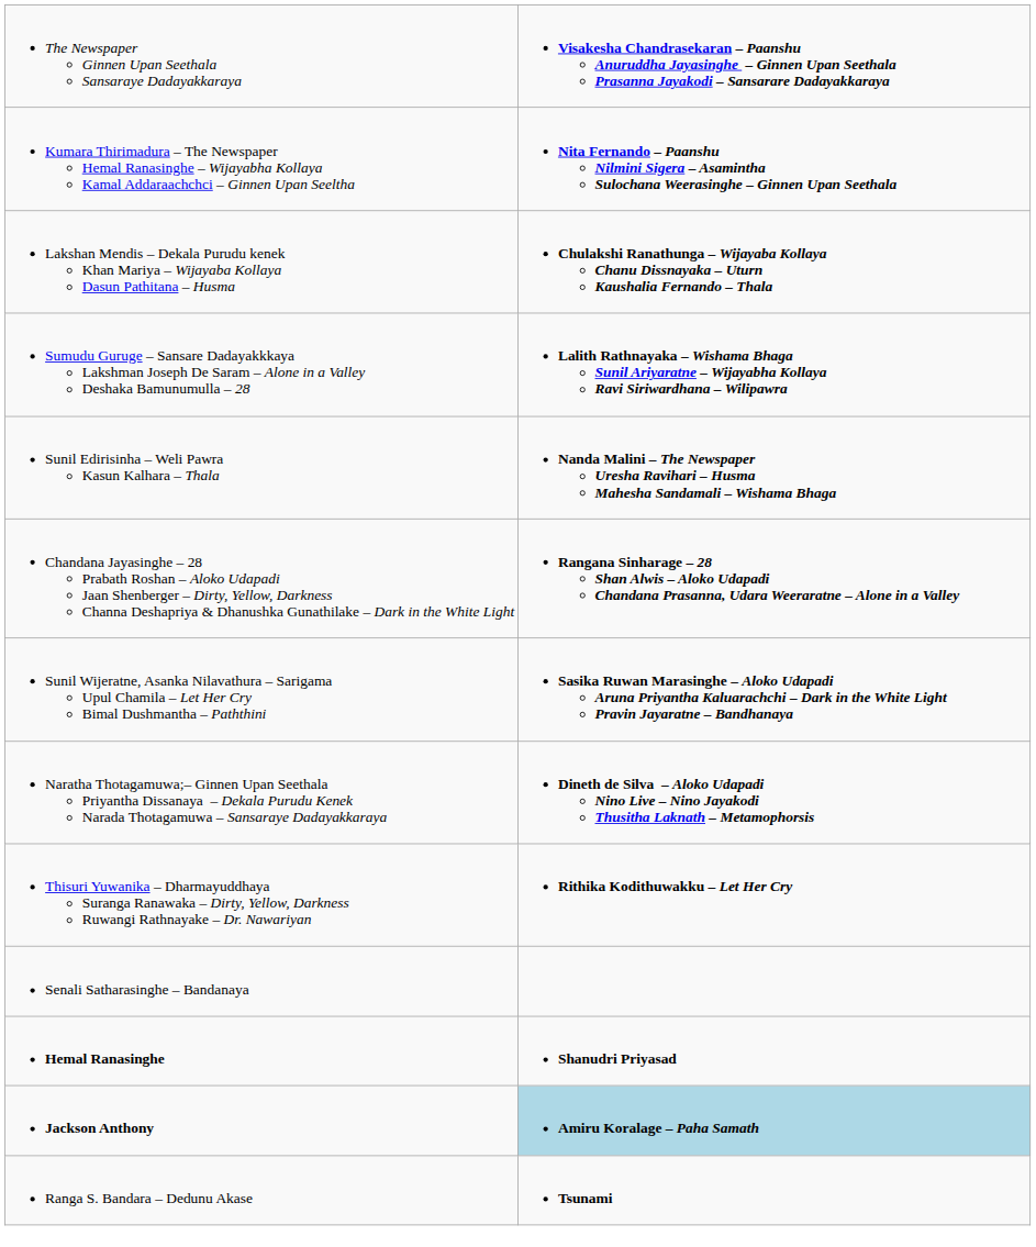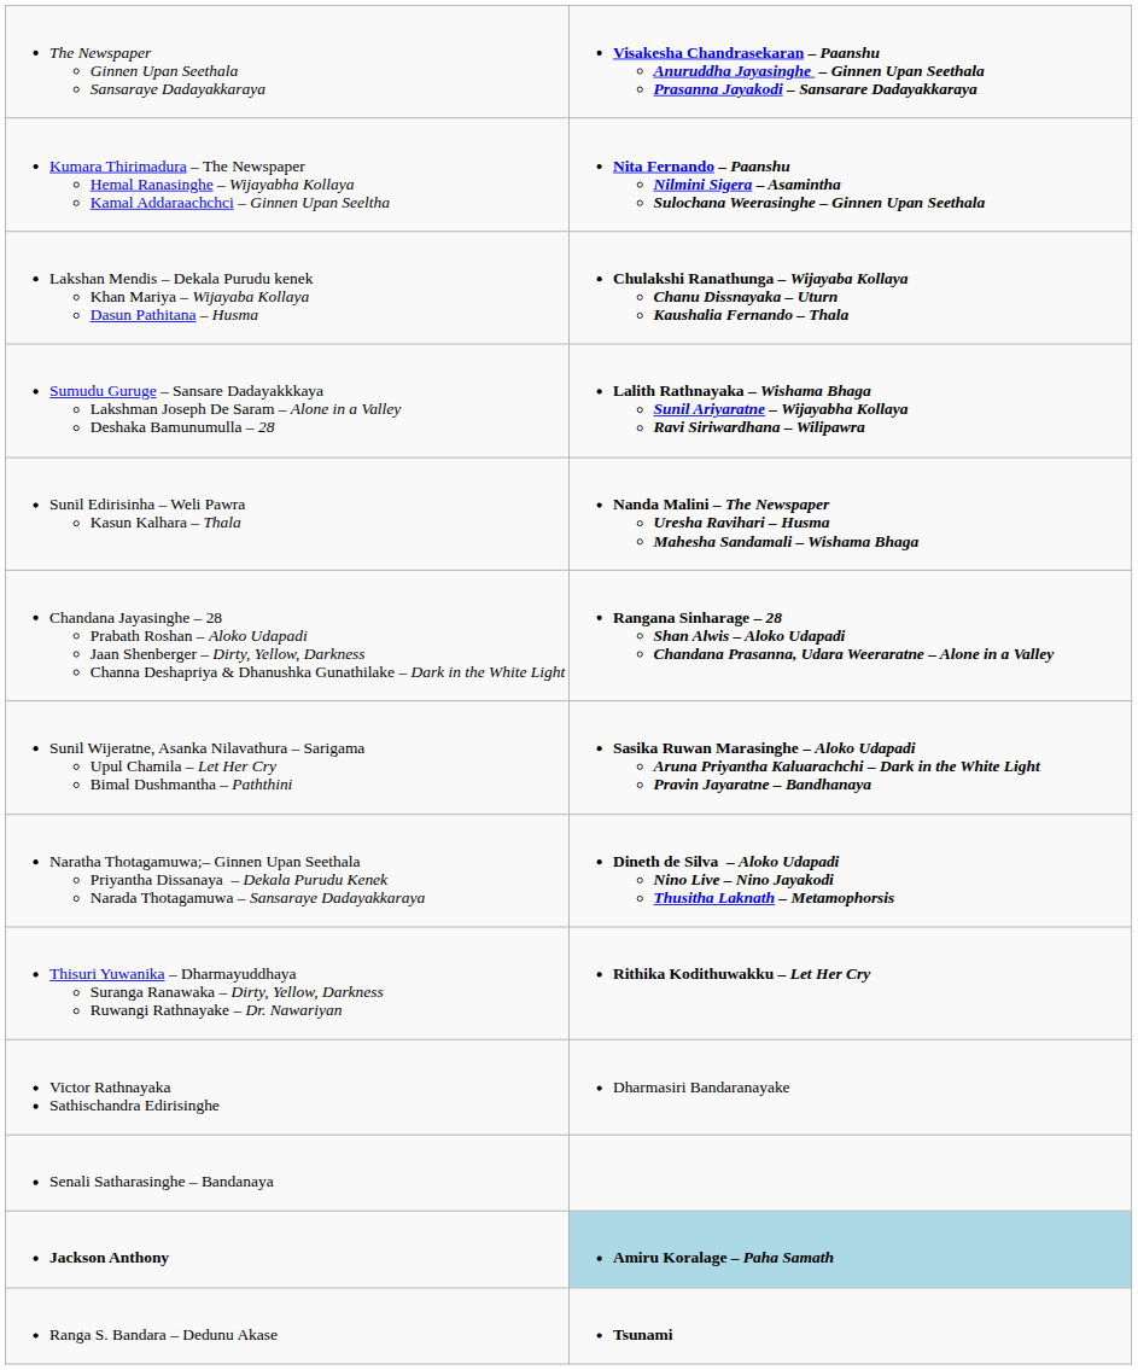 <table class=wikitable>
 <tr>
 <td style="vertical-align:top; width:50%;"><br><ul><li><em>The Newspaper </em> <ul><li><em>Ginnen Upan Seethala</em> </li><li><em>Sansaraye Dadayakkaraya</em> </li></ul></li></ul></td>
 <td style="vertical-align:top; width:50%;"><br><ul><li><strong><a href='#'>Visakesha Chandrasekaran</a> – <em>Paanshu<strong><em><ul><li><a href='#'>Anuruddha Jayasinghe </a> – </em>Ginnen Upan Seethala<em></li><li><a href='#'>Prasanna Jayakodi</a> – </em>Sansarare Dadayakkaraya<em></li></ul></li></ul></td>
 </tr>
 <tr>
 <td style="vertical-align:top; width:50%;"><br><ul><li></strong><a href='#'>Kumara Thirimadura</a> – </em>The Newspaper </em></strong><ul><li><a href='#'>Hemal Ranasinghe</a> – <em>Wijayabha Kollaya</em></li><li><a href='#'>Kamal Addaraachchci</a> – <em>Ginnen Upan Seeltha</em></li></ul></li></ul></td>
 <td style="vertical-align:top; width:50%;"><br><ul><li><strong><a href='#'>Nita Fernando</a> – <em>Paanshu<strong><em><ul><li><a href='#'>Nilmini Sigera</a> – </em>Asamintha<em></li><li>Sulochana Weerasinghe – </em>Ginnen Upan Seethala<em></li></ul></li></ul></td>
 </tr>
 <tr>
 <td style="vertical-align:top; width:50%;"><br><ul><li></strong>Lakshan Mendis – </em>Dekala Purudu kenek</em></strong><ul><li>Khan Mariya – <em>Wijayaba Kollaya</em></li><li><a href='#'>Dasun Pathitana</a> – <em>Husma</em></li></ul></li></ul></td>
 <td style="vertical-align:top; width:50%;"><br><ul><li><strong>Chulakshi Ranathunga – <em>Wijayaba Kollaya<strong><em><ul><li>Chanu Dissnayaka – </em>Uturn<em></li><li>Kaushalia Fernando – </em>Thala<em></li></ul></li></ul></td>
 </tr>
 <tr>
 <td style="vertical-align:top; width:50%;"><br><ul><li></strong><a href='#'>Sumudu Guruge</a> – </em>Sansare Dadayakkkaya </em></strong><ul><li>Lakshman Joseph De Saram – <em>Alone in a Valley</em></li><li>Deshaka Bamunumulla – <em>28</em></li></ul></li></ul></td>
 <td style="vertical-align:top; width:50%;"><br><ul><li><strong>Lalith Rathnayaka – <em>Wishama Bhaga<strong><em><ul><li><a href='#'>Sunil Ariyaratne</a> – </em>Wijayabha Kollaya<em></li><li>Ravi Siriwardhana – </em>Wilipawra<em></li></ul></li></ul></td>
 </tr>
 <tr>
 <td style="vertical-align:top; width:50%;"><br><ul><li></strong>Sunil Edirisinha – </em>Weli Pawra</em></strong><ul><li>Kasun Kalhara – <em>Thala</em></li></ul></li></ul></td>
 <td style="vertical-align:top; width:50%;"><br><ul><li><strong>Nanda Malini – <em>The Newspaper <strong><em><ul><li>Uresha Ravihari – </em>Husma<em></li><li>Mahesha Sandamali – </em>Wishama Bhaga<em></li></ul></li></ul></td>
 </tr>
 <tr>
 <td style="vertical-align:top; width:50%;"><br><ul><li></strong>Chandana Jayasinghe – </em>28</em></strong><ul><li>Prabath Roshan – <em>Aloko Udapadi</em></li><li>Jaan Shenberger – <em>Dirty, Yellow, Darkness</em></li><li>Channa Deshapriya & Dhanushka Gunathilake – <em>Dark in the White Light</em></li></ul></li></ul></td>
 <td style="vertical-align:top; width:50%;"><br><ul><li><strong>Rangana Sinharage – <em>28<strong><em><ul><li>Shan Alwis – </em>Aloko Udapadi<em></li><li>Chandana Prasanna, Udara Weeraratne – </em>Alone in a Valley<em></li></ul></li></ul></td>
 </tr>
 <tr>
 <td style="vertical-align:top; width:50%;"><br><ul><li></strong>Sunil Wijeratne, Asanka Nilavathura – </em>Sarigama</em></strong><ul><li>Upul Chamila – <em>Let Her Cry</em></li><li>Bimal Dushmantha – <em>Paththini</em></li></ul></li></ul></td>
 <td style="vertical-align:top; width:50%;"><br><ul><li><strong>Sasika Ruwan Marasinghe – <em>Aloko Udapadi<strong><em><ul><li>Aruna Priyantha Kaluarachchi – </em>Dark in the White Light<em></li><li>Pravin Jayaratne – </em>Bandhanaya<em></li></ul></li></ul></td>
 </tr>
 <tr>
 <td style="vertical-align:top; width:50%;"><br><ul><li></strong>Naratha Thotagamuwa;– </em>Ginnen Upan Seethala</em></strong><ul><li>Priyantha Dissanaya  – <em>Dekala Purudu Kenek</em></li><li>Narada Thotagamuwa – <em>Sansaraye Dadayakkaraya</em></li></ul></li></ul></td>
 <td style="vertical-align:top; width:50%;"><br><ul><li><strong>Dineth de Silva  – <em>Aloko Udapadi<strong><em><ul><li>Nino Live – </em>Nino Jayakodi<em></li><li><a href='#'>Thusitha Laknath</a> – </em>Metamophorsis<em></li></ul></li></ul></td>
 </tr>
 <tr>
 <td style="vertical-align:top; width:50%;"><br><ul><li></strong><a href='#'>Thisuri Yuwanika</a> – </em>Dharmayuddhaya</em></strong><ul><li>Suranga Ranawaka – <em>Dirty, Yellow, Darkness</em></li><li>Ruwangi Rathnayake – <em>Dr. Nawariyan</em></li></ul></li></ul></td>
 <td style="vertical-align:top; width:50%;"><br><ul><li><strong>Rithika Kodithuwakku – <em>Let Her Cry<strong><em></li></ul></td>
 </tr>
 <tr>
-<td style="vertical-align:top; width:50%;"><br><ul><li></strong>Senali Satharasinghe – </em>Bandanaya</em></strong></li></ul></td>
+<td style="vertical-align:top; width:50%;"><br><ul><li></strong>Victor Rathnayaka <strong></li><li></strong>Sathischandra Edirisinghe <strong></li></ul></td>
+<td style="vertical-align:top; width:50%;"><br><ul><li></strong>Dharmasiri Bandaranayake<strong></li></ul></td>
 </tr>
 <tr>
-<td style="vertical-align:top; width:50%;"><br><ul><li><strong>Hemal Ranasinghe </strong></li></ul></td>
-<td style="vertical-align:top; width:50%;"><br><ul><li><strong>Shanudri Priyasad</strong></li></ul></td>
+<td style="vertical-align:top; width:50%;"><br><ul><li></strong>Senali Satharasinghe – </em>Bandanaya</em></strong></li></ul></td>
 </tr>
 <tr>
 <td style="vertical-align:top; width:50%;"><br><ul><li><strong>Jackson Anthony</strong></li></ul></td>
 <td style="background: lightblue; vertical-align:top; width:50%;"><br><ul><li><strong>Amiru Koralage – <em>Paha Samath<strong><em></li></ul></td>
 </tr>
 <tr>
 <td style="vertical-align:top; width:50%;"><br><ul><li></strong>Ranga S. Bandara – </em>Dedunu Akase</em></strong></li></ul></td>
 <td style="vertical-align:top; width:50%;"><br><ul><li><strong>Tsunami</strong></li></ul></td>
 </tr>
 </table>
